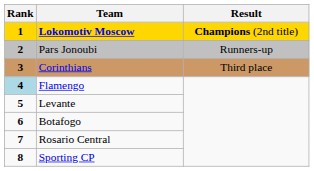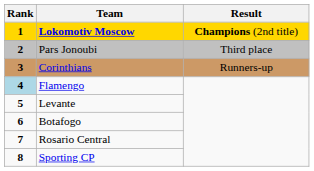 <table class="wikitable" style="text-align:center">
 <tr>
 <th>Rank</th>
 <th width=200>Team</th>
 <th width=170>Result</th>
 </tr>
 <tr bgcolor="gold">
 <td><strong>1</strong></td>
 <td align="left"><strong> <a href='#'>Lokomotiv Moscow</a></strong></td>
 <td><strong>Champions</strong> (2nd title)</td>
 </tr>
 <tr bgcolor="silver">
 <td><strong>2</strong></td>
 <td align="left"> Pars Jonoubi</td>
-<td>Runners-up</td>
+<td>Third place</td>
 </tr>
 <tr bgcolor="#CC9966">
 <td><strong>3</strong></td>
 <td align="left"> <a href='#'>Corinthians</a></td>
-<td>Third place</td>
+<td>Runners-up</td>
 </tr>
 <tr>
 <td style="background: lightblue;"><strong>4</strong></td>
 <td align="left"> <a href='#'>Flamengo</a></td>
 <td rowspan=5></td>
 </tr>
 <tr>
 <td><strong>5</strong></td>
 <td align="left"> Levante</td>
 </tr>
 <tr>
 <td><strong>6</strong></td>
 <td align="left"> Botafogo</td>
 </tr>
 <tr>
 <td><strong>7</strong></td>
 <td align="left"> Rosario Central</td>
 </tr>
 <tr>
 <td><strong>8</strong></td>
 <td align="left"> <a href='#'>Sporting CP</a></td>
 </tr>
 </table>
